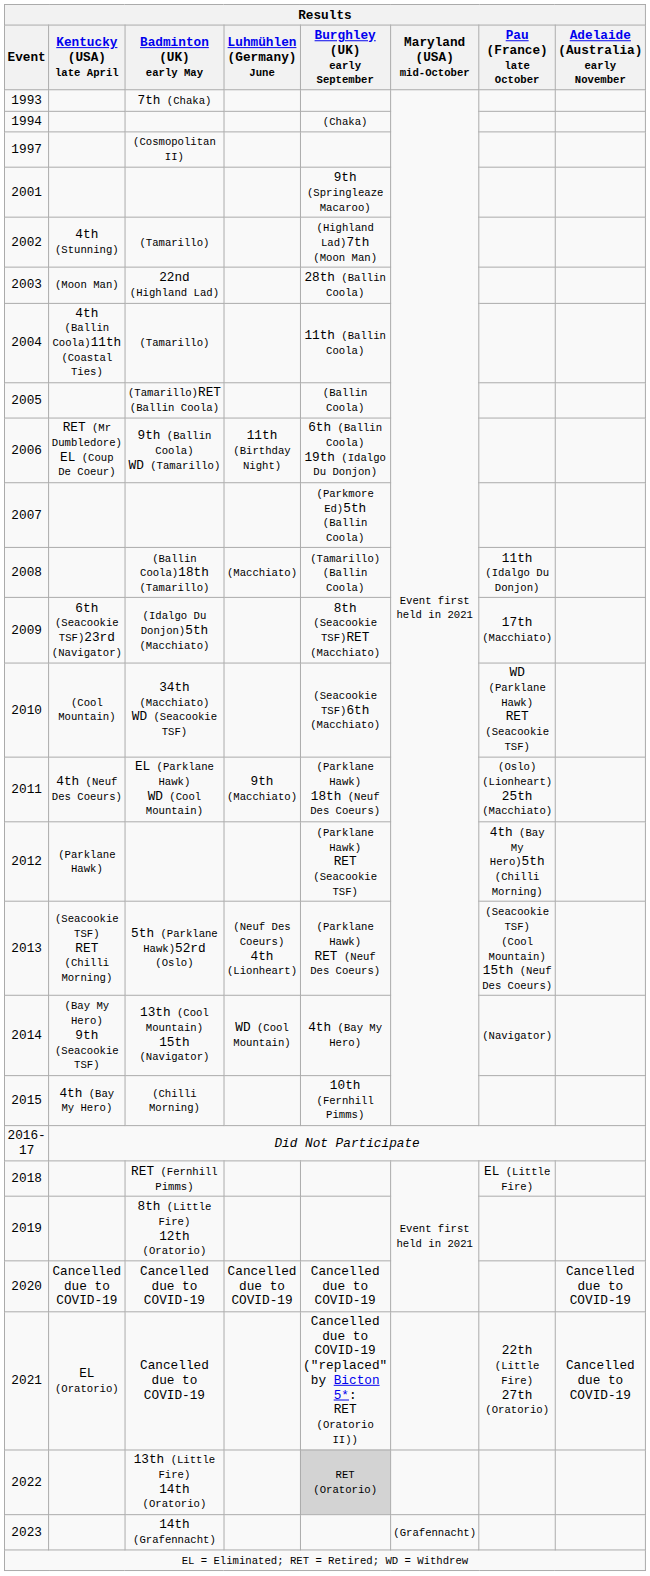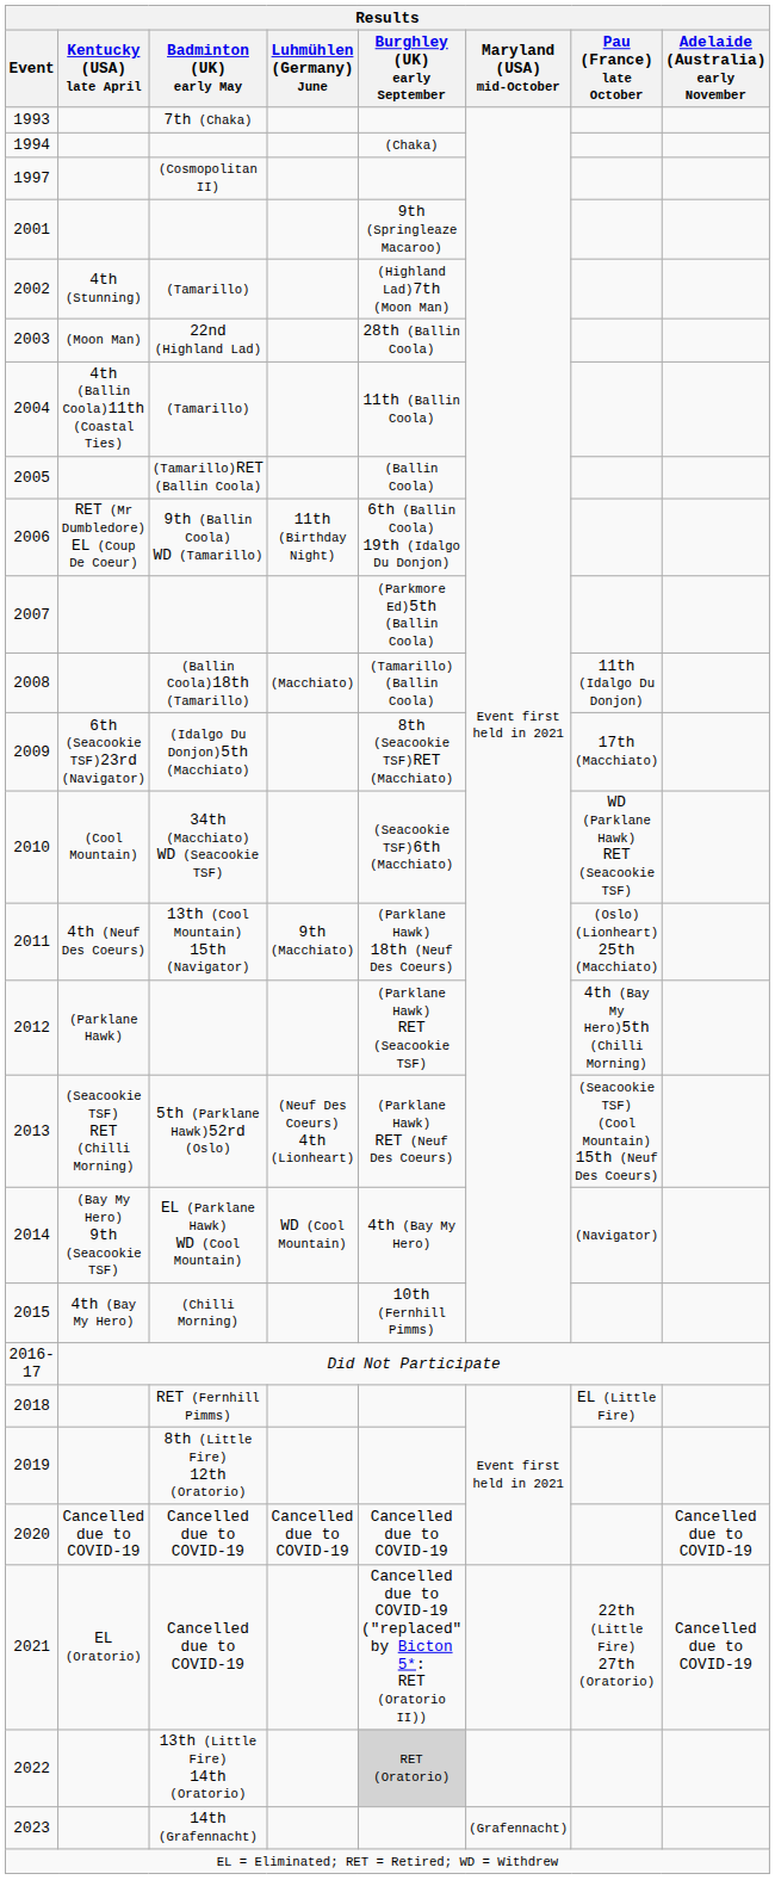 <table class="wikitable" style="text-align:center">
 <tr>
 <th colspan="13" style="text-align:center"><strong>Results</strong></th>
 </tr>
 <tr>
 <th>Event</th>
 <th><a href='#'>Kentucky</a> (USA)<br><small>late April</small></th>
 <th><a href='#'>Badminton</a> (UK)<br><small>early May</small></th>
 <th><a href='#'>Luhmühlen</a> (Germany)<br><small>June</small></th>
 <th><a href='#'>Burghley</a> (UK)<br><small>early September</small></th>
 <th>Maryland (USA)<br><small>mid-October</small></th>
 <th><a href='#'>Pau</a> (France)<br><small>late October</small></th>
 <th><a href='#'>Adelaide</a> (Australia)<br><small>early November</small></th>
 </tr>
 <tr>
 <td>1993</td>
 <td></td>
 <td>7th<small> (Chaka)</small></td>
 <td></td>
 <td></td>
 <td rowspan="18"><small>Event first</small><br><small>held in 2021</small></td>
 <td></td>
 <td></td>
 </tr>
 <tr>
 <td>1994</td>
 <td></td>
 <td></td>
 <td></td>
 <td><small> (Chaka)</small></td>
 <td></td>
 <td></td>
 </tr>
 <tr>
 <td>1997</td>
 <td></td>
 <td><small> (Cosmopolitan II)</small></td>
 <td></td>
 <td></td>
 <td></td>
 <td></td>
 </tr>
 <tr>
 <td>2001</td>
 <td></td>
 <td></td>
 <td></td>
 <td>9th<small> (Springleaze Macaroo)</small></td>
 <td></td>
 <td></td>
 </tr>
 <tr>
 <td>2002</td>
 <td>4th<small> (Stunning)</small></td>
 <td><small> (Tamarillo)</small></td>
 <td></td>
 <td><small> (Highland Lad)</small>7th<small> (Moon Man)</small></td>
 <td></td>
 <td></td>
 </tr>
 <tr>
 <td>2003</td>
 <td><small> (Moon Man)</small></td>
 <td>22nd<small> (Highland Lad)</small></td>
 <td></td>
 <td>28th<small> (Ballin Coola)</small></td>
 <td></td>
 <td></td>
 </tr>
 <tr>
 <td>2004</td>
 <td>4th<small> (Ballin Coola)</small>11th<small> (Coastal Ties)</small></td>
 <td><small> (Tamarillo)</small></td>
 <td></td>
 <td>11th<small> (Ballin Coola)</small></td>
 <td></td>
 <td></td>
 </tr>
 <tr>
 <td>2005</td>
 <td></td>
 <td><small> (Tamarillo)</small>RET<small> (Ballin Coola)</small></td>
 <td></td>
 <td><small> (Ballin Coola)</small></td>
 <td></td>
 <td></td>
 </tr>
 <tr>
 <td>2006</td>
 <td>RET<small> (Mr Dumbledore)</small><br>EL<small> (Coup De Coeur)</small></td>
 <td>9th<small> (Ballin Coola)</small><br>WD<small> (Tamarillo)</small></td>
 <td>11th<small> (Birthday Night)</small></td>
 <td>6th<small> (Ballin Coola)</small><br>19th<small> (Idalgo Du Donjon)</small></td>
 <td></td>
 <td></td>
 </tr>
 <tr>
 <td>2007</td>
 <td></td>
 <td></td>
 <td></td>
 <td><small> (Parkmore Ed)</small>5th<small> (Ballin Coola)</small></td>
 <td></td>
 <td></td>
 </tr>
 <tr>
 <td>2008</td>
 <td></td>
 <td><small> (Ballin Coola)</small>18th<small> (Tamarillo)</small></td>
 <td><small> (Macchiato)</small></td>
 <td><small> (Tamarillo)</small><small> (Ballin Coola)</small></td>
 <td>11th<small> (Idalgo Du Donjon)</small></td>
 <td></td>
 </tr>
 <tr>
 <td>2009</td>
 <td>6th<small> (Seacookie TSF)</small>23rd<small> (Navigator)</small></td>
 <td><small> (Idalgo Du Donjon)</small>5th<small> (Macchiato)</small></td>
 <td></td>
 <td>8th<small> (Seacookie TSF)</small>RET<small> (Macchiato)</small></td>
 <td>17th<small> (Macchiato)</small></td>
 <td></td>
 </tr>
 <tr>
 <td>2010</td>
 <td><small> (Cool Mountain)</small></td>
 <td>34th<small> (Macchiato)</small><br>WD<small> (Seacookie TSF)</small></td>
 <td></td>
 <td><small> (Seacookie TSF)</small>6th<small> (Macchiato)</small></td>
 <td>WD<small> (Parklane Hawk)</small><br>RET<small> (Seacookie TSF)</small></td>
 <td></td>
 </tr>
 <tr>
 <td>2011</td>
 <td>4th<small> (Neuf Des Coeurs)</small></td>
-<td>EL<small> (Parklane Hawk)</small><br>WD<small> (Cool Mountain)</small></td>
+<td>13th<small> (Cool Mountain)</small><br>15th<small> (Navigator)</small></td>
 <td>9th<small> (Macchiato)</small></td>
 <td><small> (Parklane Hawk)</small><br>18th<small> (Neuf Des Coeurs)</small></td>
 <td><small> (Oslo)</small><br><small> (Lionheart)</small><br>25th<small> (Macchiato)</small></td>
 <td></td>
 </tr>
 <tr>
 <td>2012</td>
 <td><small> (Parklane Hawk)</small></td>
 <td></td>
 <td></td>
 <td><small> (Parklane Hawk)</small><br>RET<small> (Seacookie TSF)</small></td>
 <td>4th<small> (Bay My Hero)</small>5th<small> (Chilli Morning)</small></td>
 <td></td>
 </tr>
 <tr>
 <td>2013</td>
 <td><small> (Seacookie TSF)</small><br>RET<small> (Chilli Morning)</small></td>
 <td>5th<small> (Parklane Hawk)</small>52rd<small> (Oslo)</small></td>
 <td><small> (Neuf Des Coeurs)</small><br>4th<small> (Lionheart)</small></td>
 <td><small> (Parklane Hawk)</small><br>RET<small> (Neuf Des Coeurs)</small></td>
 <td><small> (Seacookie TSF)</small><br><small> (Cool Mountain)</small><br>15th<small> (Neuf Des Coeurs)</small></td>
 <td></td>
 </tr>
 <tr>
 <td>2014</td>
 <td><small> (Bay My Hero)</small><br>9th<small> (Seacookie TSF)</small></td>
-<td>13th<small> (Cool Mountain)</small><br>15th<small> (Navigator)</small></td>
+<td>EL<small> (Parklane Hawk)</small><br>WD<small> (Cool Mountain)</small></td>
 <td>WD<small> (Cool Mountain)</small></td>
 <td>4th<small> (Bay My Hero)</small></td>
 <td><small> (Navigator)</small></td>
 <td></td>
 </tr>
 <tr>
 <td>2015</td>
 <td>4th<small> (Bay My Hero)</small></td>
 <td><small> (Chilli Morning)</small></td>
 <td></td>
 <td>10th<small> (Fernhill Pimms)</small></td>
 <td></td>
 <td></td>
 </tr>
 <tr>
 <td>2016-17</td>
 <td colspan="7"><em>Did Not Participate</em></td>
 </tr>
 <tr>
 <td>2018</td>
 <td></td>
 <td>RET<small> (Fernhill Pimms)</small></td>
 <td></td>
 <td></td>
 <td rowspan="3"><small>Event first</small><br><small>held in 2021</small></td>
 <td>EL<small> (Little Fire)</small></td>
 <td></td>
 </tr>
 <tr>
 <td>2019</td>
 <td></td>
 <td>8th<small> (Little Fire)</small><br>12th<small> (Oratorio)</small></td>
 <td></td>
 <td></td>
 <td></td>
 <td></td>
 </tr>
 <tr>
 <td>2020</td>
 <td>Cancelled due to COVID-19</td>
 <td>Cancelled due to COVID-19</td>
 <td>Cancelled due to COVID-19</td>
 <td>Cancelled due to COVID-19</td>
 <td></td>
 <td>Cancelled due to COVID-19</td>
 </tr>
 <tr>
 <td>2021</td>
 <td>EL <small>(Oratorio)</small></td>
 <td>Cancelled due to COVID-19</td>
 <td></td>
 <td>Cancelled due to COVID-19<br>("replaced" by <a href='#'>Bicton 5*</a>:<br>RET<small> (Oratorio II))</small></td>
 <td></td>
 <td>22th<small> (Little Fire)</small><br>27th<small> (Oratorio)</small></td>
 <td>Cancelled due to COVID-19</td>
 </tr>
 <tr>
 <td>2022</td>
 <td></td>
 <td>13th<small> (Little Fire)</small><br>14th<small> (Oratorio) </small></td>
 <td></td>
 <td style="background: lightgrey;"><small>RET (Oratorio) </small></td>
 <td></td>
 <td></td>
 <td></td>
 </tr>
 <tr>
 <td>2023</td>
 <td></td>
 <td>14th<small> (Grafennacht) </small></td>
 <td></td>
 <td></td>
 <td><small> (Grafennacht)</small></td>
 <td></td>
 <td></td>
 </tr>
 <tr>
 <td colspan="13" style="text-align:center"><small> EL = Eliminated; RET = Retired; WD = Withdrew </small></td>
 </tr>
 </table>
